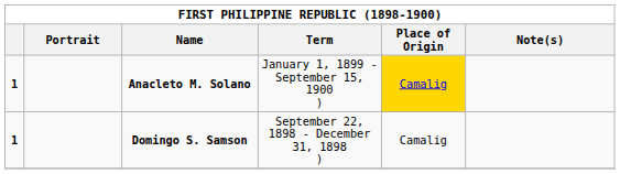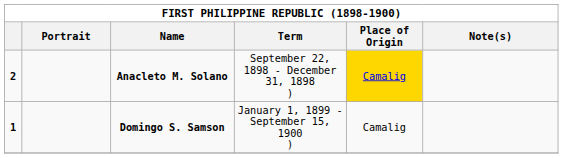 <table class="wikitable" style="vertical-align:top;text-align:center;font-size:95%;">
 <tr>
 <th style="background-color:white;font-size:105%;width:51em;" colspan=6>FIRST PHILIPPINE REPUBLIC (1898-1900)</th>
 </tr>
 <tr>
 <th style="width: 1em;text-align:center"></th>
 <th style="width: 7em;text-align:center">Portrait</th>
 <th style="width: 10em;text-align:center">Name</th>
 <th style="width: 9em;text-align:center">Term</th>
 <th style="width: 6em;text-align:center">Place of Origin</th>
 <th style="width: 11em;text-align:center">Note(s)</th>
 </tr>
 <tr>
-<td><strong>1</strong></td>
+<td><strong>2</strong></td>
 <td></td>
 <td><strong>Anacleto M. Solano</strong> <br></td>
-<td>January 1, 1899 - September 15, 1900 <br>)</td>
+<td>September 22, 1898 - December 31, 1898 <br>)</td>
 <td style="background: gold;"><a href='#'>Camalig</a></td>
 <td></td>
 </tr>
 <tr>
 <td><strong>1</strong></td>
 <td></td>
 <td><strong>Domingo S. Samson</strong> <br></td>
-<td>September 22, 1898 - December 31, 1898 <br>)</td>
+<td>January 1, 1899 - September 15, 1900 <br>)</td>
 <td>Camalig</td>
 <td></td>
 </tr>
 <tr>
 </tr>
 </table>
